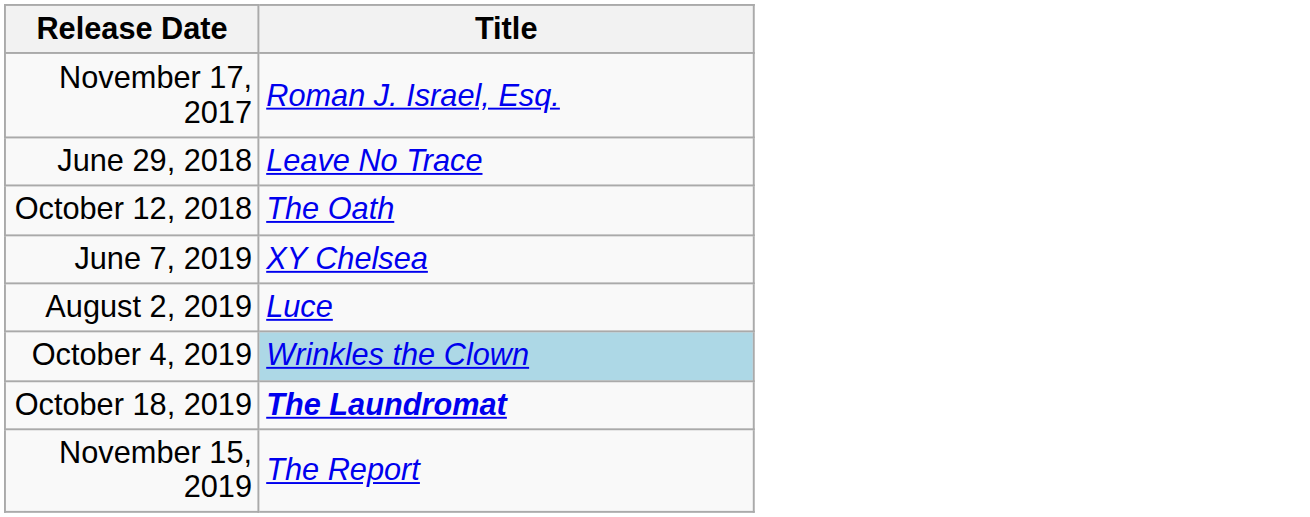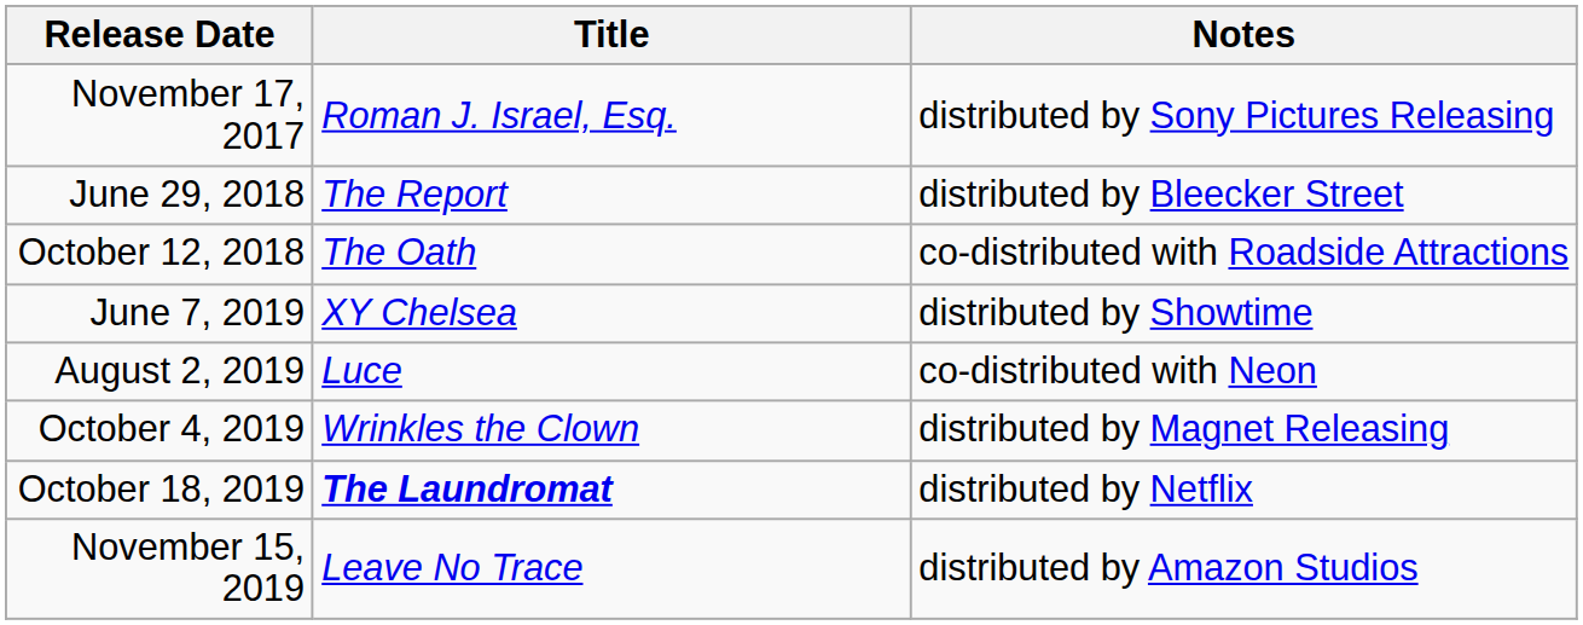 <table class="wikitable sortable">
 <tr>
 <th style="width:125px;">Release Date</th>
 <th style="width:250px;">Title</th>
+<th>Notes</th>
 </tr>
 <tr>
 <td style="text-align:right;">November 17, 2017</td>
 <td><em><a href='#'>Roman J. Israel, Esq.</a></em></td>
+<td>distributed by <a href='#'>Sony Pictures Releasing</a></td>
 </tr>
 <tr>
 <td style="text-align:right;">June 29, 2018</td>
-<td><em><a href='#'>Leave No Trace</a></em></td>
+<td><em><a href='#'>The Report</a></em></td>
+<td>distributed by <a href='#'>Bleecker Street</a></td>
 </tr>
 <tr>
 <td style="text-align:right;">October 12, 2018</td>
 <td><em><a href='#'>The Oath</a></em></td>
+<td>co-distributed with <a href='#'>Roadside Attractions</a></td>
 </tr>
 <tr>
 <td style="text-align:right;">June 7, 2019</td>
 <td><em><a href='#'>XY Chelsea</a></em></td>
+<td>distributed by <a href='#'>Showtime</a></td>
 </tr>
 <tr>
 <td style="text-align:right;">August 2, 2019</td>
 <td><em><a href='#'>Luce</a></em></td>
+<td>co-distributed with <a href='#'>Neon</a></td>
 </tr>
 <tr>
 <td style="text-align:right;">October 4, 2019</td>
-<td style="background: lightblue;"><em><a href='#'>Wrinkles the Clown</a></em></td>
+<td><em><a href='#'>Wrinkles the Clown</a></em></td>
+<td>distributed by <a href='#'>Magnet Releasing</a></td>
 </tr>
 <tr>
 <td style="text-align:right;">October 18, 2019</td>
 <td><strong><em><a href='#'>The Laundromat</a></em></strong></td>
+<td>distributed by <a href='#'>Netflix</a></td>
 </tr>
 <tr>
 <td style="text-align:right;">November 15, 2019</td>
-<td><em><a href='#'>The Report</a></em></td>
+<td><em><a href='#'>Leave No Trace</a></em></td>
+<td>distributed by <a href='#'>Amazon Studios</a></td>
 </tr>
 </table>
